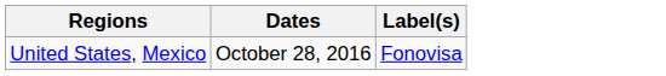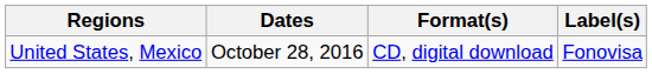 <table class="wikitable plainrowheaders">
 <tr>
 <th scope="col">Regions</th>
 <th scope="col">Dates</th>
+<th scope="col">Format(s)</th>
 <th scope="col">Label(s)</th>
 </tr>
 <tr>
 <td><a href='#'>United States</a>, <a href='#'>Mexico</a></td>
 <td>October 28, 2016</td>
+<td><a href='#'>CD</a>, <a href='#'>digital download</a></td>
 <td><a href='#'>Fonovisa</a></td>
 </tr>
 </table>
